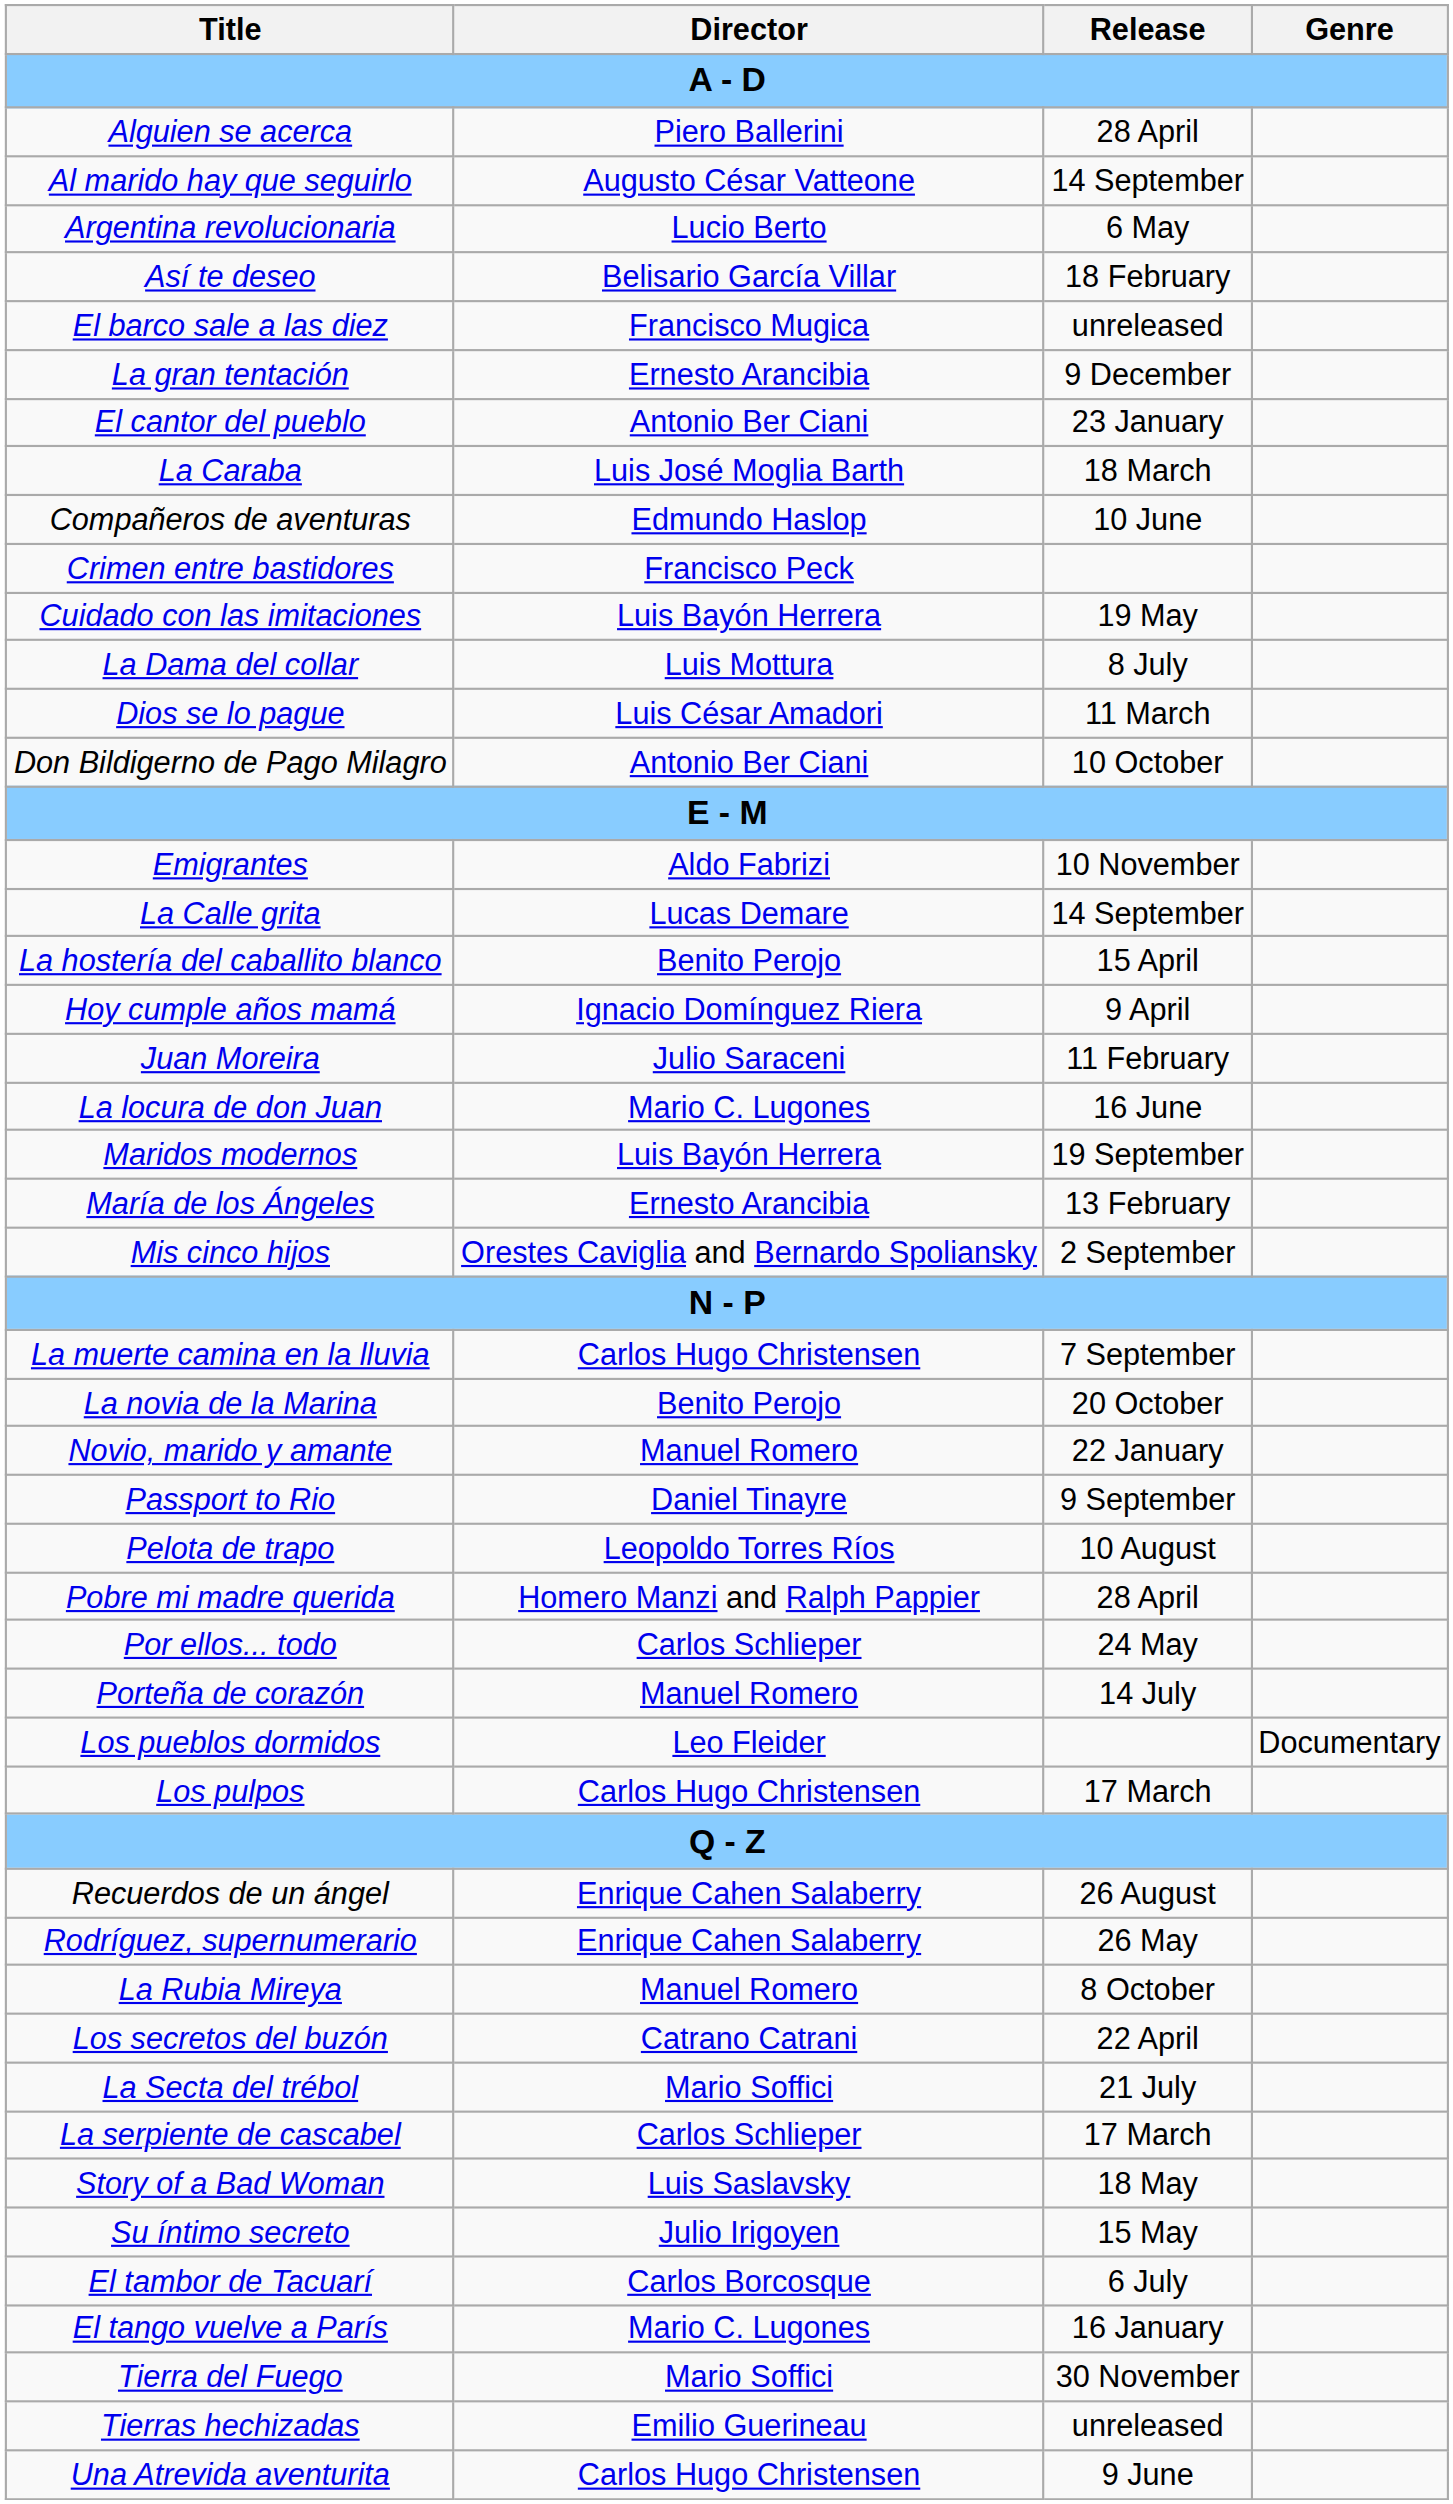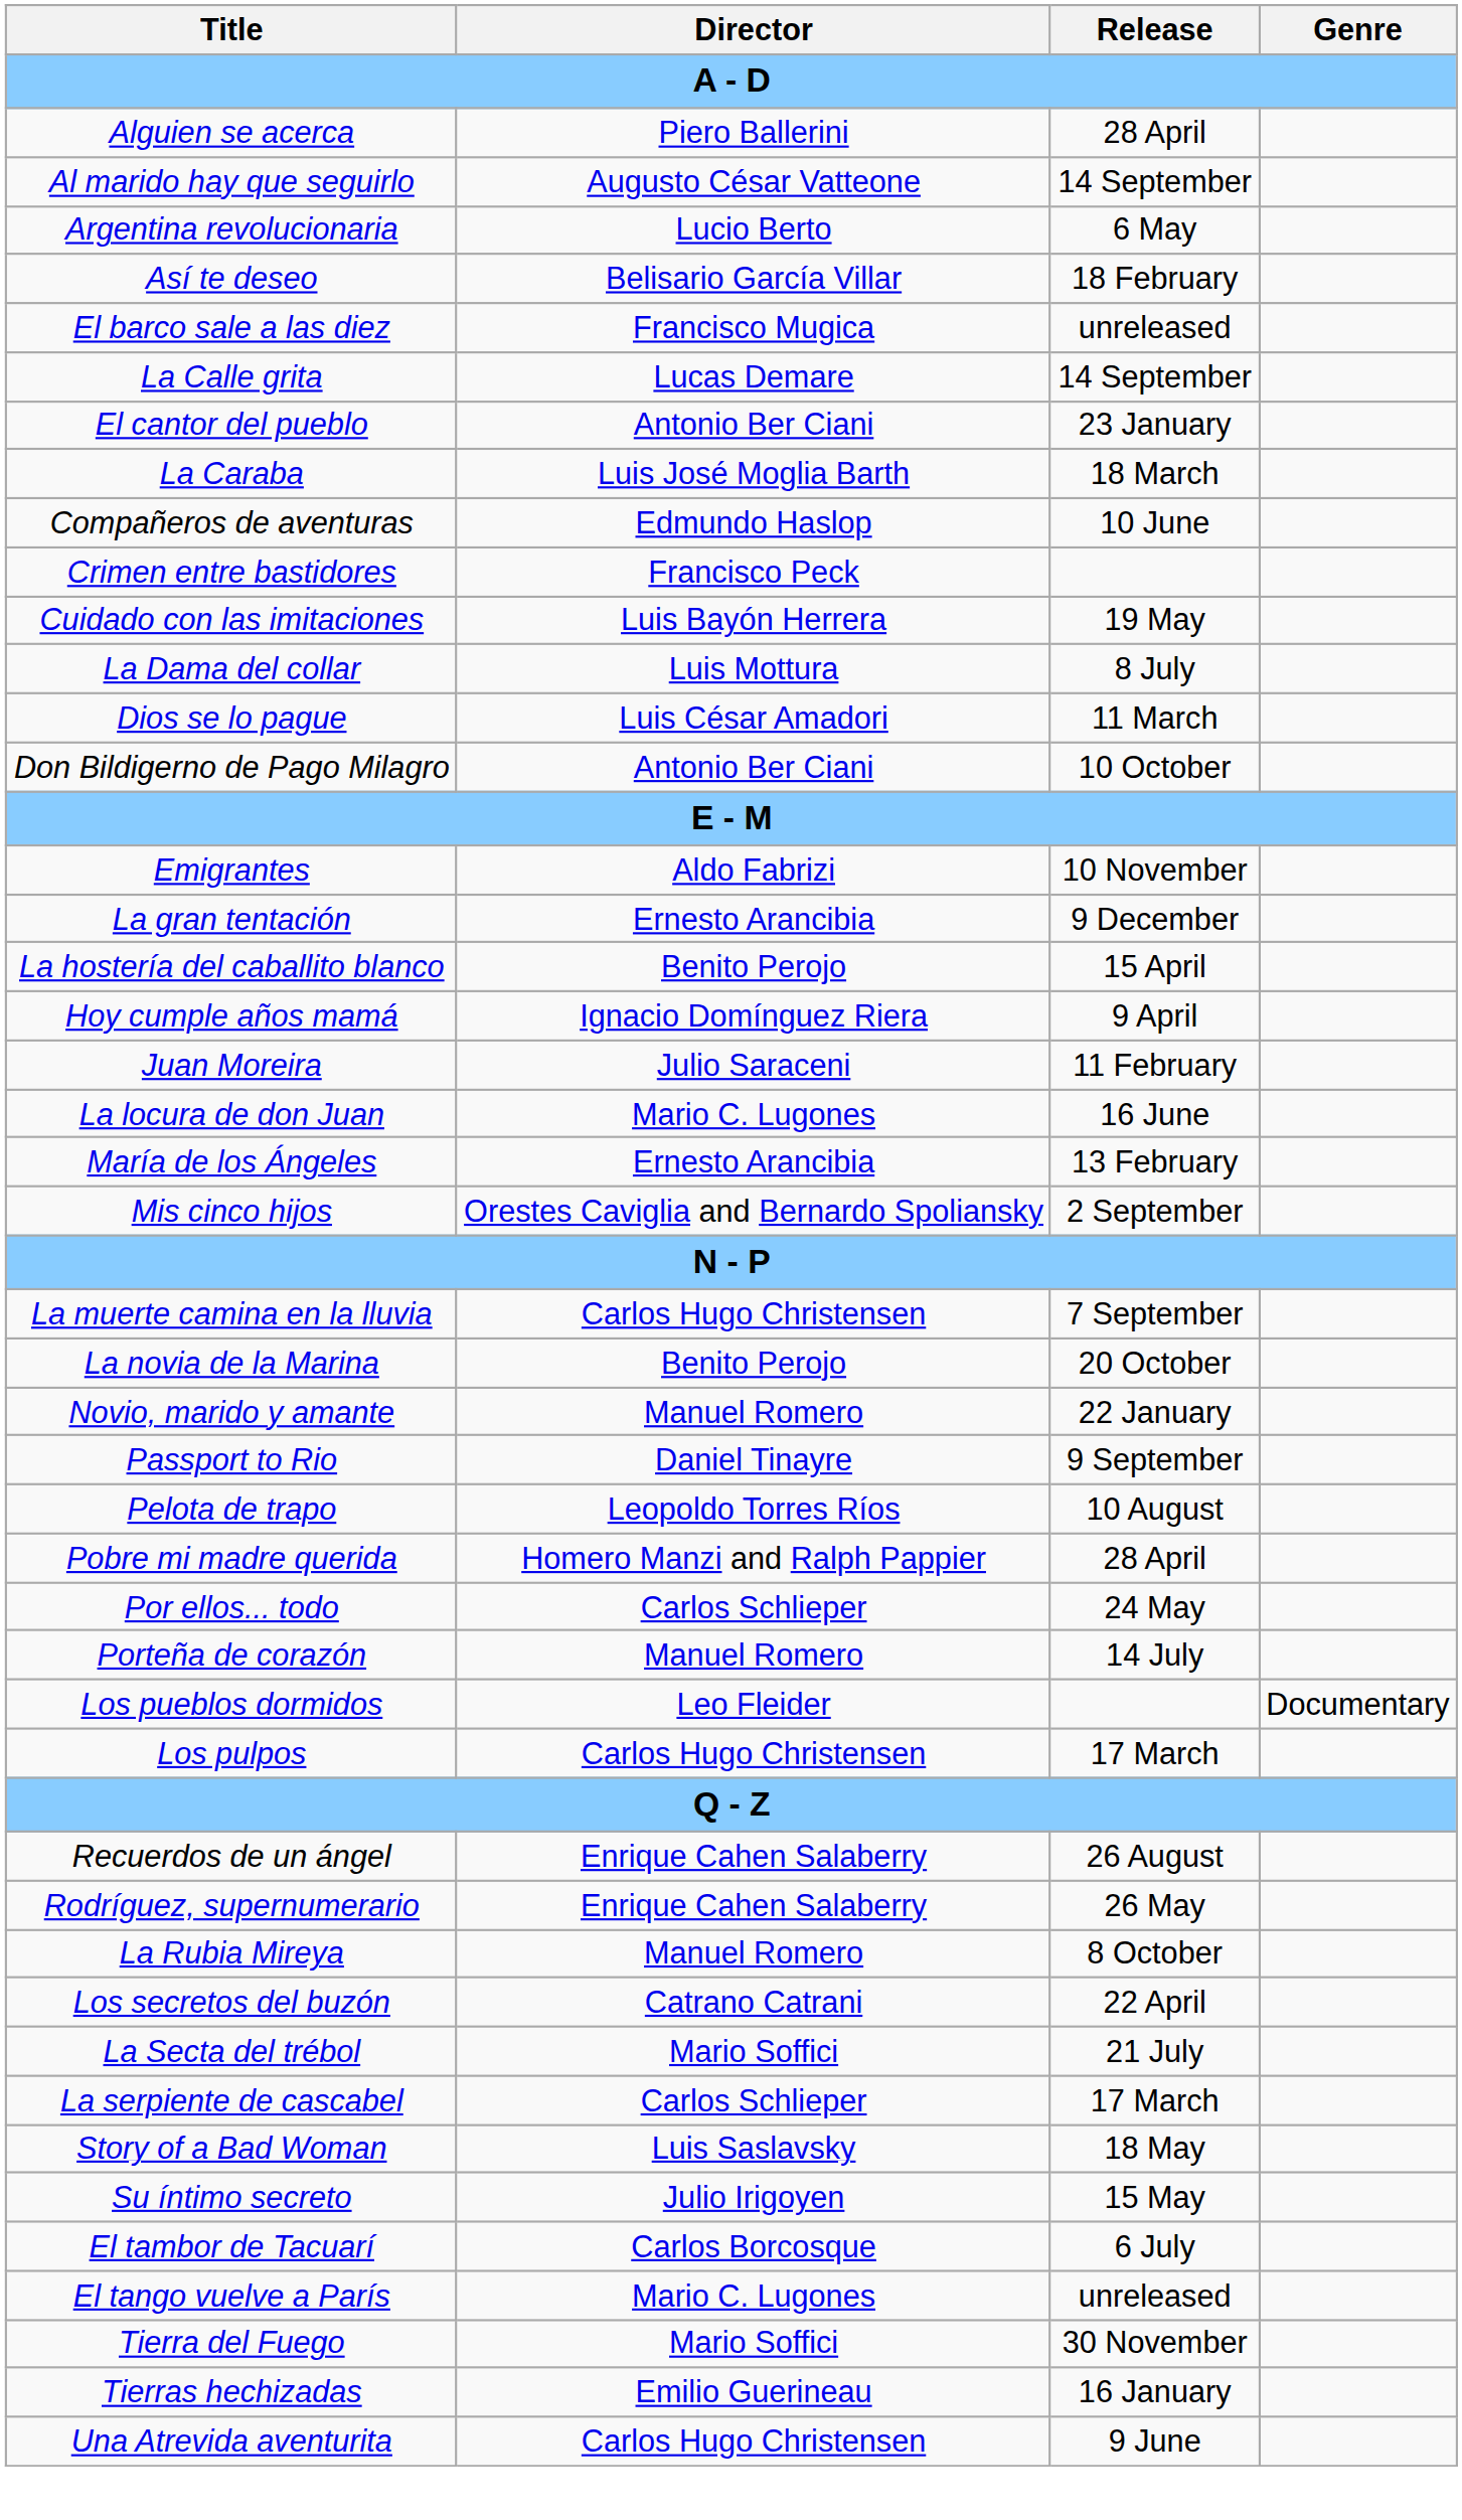 <table class="wikitable" style="margin:1em 0 1em 1em; text-align: center; font-size: 90%;">
 <tr>
 <th scope="col">Title</th>
 <th scope="col">Director</th>
 <th scope="col">Release</th>
 <th scope="col">Genre</th>
 </tr>
 <tr>
 <th colspan="4" style="background-color:#88ccff; font-size:110%;"><strong>A  -  D</strong></th>
 </tr>
 <tr>
 <td><em><a href='#'>Alguien se acerca</a></em></td>
 <td><a href='#'>Piero Ballerini</a></td>
 <td>28 April</td>
 <td></td>
 </tr>
 <tr>
 <td><em><a href='#'>Al marido hay que seguirlo</a></em></td>
 <td><a href='#'>Augusto César Vatteone</a></td>
 <td>14 September</td>
 <td></td>
 </tr>
 <tr>
 <td><em><a href='#'>Argentina revolucionaria</a></em></td>
 <td><a href='#'>Lucio Berto</a></td>
 <td>6 May</td>
 <td></td>
 </tr>
 <tr>
 <td><em><a href='#'>Así te deseo</a></em></td>
 <td><a href='#'>Belisario García Villar</a></td>
 <td>18 February</td>
 <td></td>
 </tr>
 <tr>
 <td><em><a href='#'>El barco sale a las diez</a></em></td>
 <td><a href='#'>Francisco Mugica</a></td>
 <td>unreleased</td>
 <td></td>
 </tr>
 <tr>
-<td><em><a href='#'>La gran tentación</a></em></td>
-<td><a href='#'>Ernesto Arancibia</a></td>
-<td>9 December</td>
+<td><em><a href='#'>La Calle grita</a></em></td>
+<td><a href='#'>Lucas Demare</a></td>
+<td>14 September</td>
 <td></td>
 </tr>
 <tr>
 <td><em><a href='#'>El cantor del pueblo</a></em></td>
 <td><a href='#'>Antonio Ber Ciani</a></td>
 <td>23 January</td>
 <td></td>
 </tr>
 <tr>
 <td><em><a href='#'>La Caraba</a></em></td>
 <td><a href='#'>Luis José Moglia Barth</a></td>
 <td>18 March</td>
 <td></td>
 </tr>
 <tr>
 <td><em>Compañeros de aventuras</em></td>
 <td><a href='#'>Edmundo Haslop</a></td>
 <td>10 June</td>
 <td></td>
 </tr>
 <tr>
 <td><em><a href='#'>Crimen entre bastidores</a></em></td>
 <td><a href='#'>Francisco Peck</a></td>
 <td></td>
 <td></td>
 </tr>
 <tr>
 <td><em><a href='#'>Cuidado con las imitaciones</a></em></td>
 <td><a href='#'>Luis Bayón Herrera</a></td>
 <td>19 May</td>
 <td></td>
 </tr>
 <tr>
 <td><em><a href='#'>La Dama del collar</a></em></td>
 <td><a href='#'>Luis Mottura</a></td>
 <td>8 July</td>
 <td></td>
 </tr>
 <tr>
 <td><em><a href='#'>Dios se lo pague</a></em></td>
 <td><a href='#'>Luis César Amadori</a></td>
 <td>11 March</td>
 <td></td>
 </tr>
 <tr>
 <td><em>Don Bildigerno de Pago Milagro</em></td>
 <td><a href='#'>Antonio Ber Ciani</a></td>
 <td>10 October</td>
 <td></td>
 </tr>
 <tr>
 <th colspan="4" style="background-color:#88ccff; font-size:110%;"><strong>E  -  M</strong></th>
 </tr>
 <tr>
 <td><em><a href='#'>Emigrantes</a></em></td>
 <td><a href='#'>Aldo Fabrizi</a></td>
 <td>10 November</td>
 <td></td>
 </tr>
 <tr>
-<td><em><a href='#'>La Calle grita</a></em></td>
-<td><a href='#'>Lucas Demare</a></td>
-<td>14 September</td>
+<td><em><a href='#'>La gran tentación</a></em></td>
+<td><a href='#'>Ernesto Arancibia</a></td>
+<td>9 December</td>
 <td></td>
 </tr>
 <tr>
 <td><em><a href='#'>La hostería del caballito blanco</a></em></td>
 <td><a href='#'>Benito Perojo</a></td>
 <td>15 April</td>
 <td></td>
 </tr>
 <tr>
 <td><em><a href='#'>Hoy cumple años mamá</a></em></td>
 <td><a href='#'>Ignacio Domínguez Riera</a></td>
 <td>9 April</td>
 <td></td>
 </tr>
 <tr>
 <td><em><a href='#'>Juan Moreira</a></em></td>
 <td><a href='#'>Julio Saraceni</a></td>
 <td>11 February</td>
 <td></td>
 </tr>
 <tr>
 <td><em><a href='#'>La locura de don Juan</a></em></td>
 <td><a href='#'>Mario C. Lugones</a></td>
 <td>16 June</td>
-<td></td>
-</tr>
-<tr>
-<td><em><a href='#'>Maridos modernos</a></em></td>
-<td><a href='#'>Luis Bayón Herrera</a></td>
-<td>19 September</td>
 <td></td>
 </tr>
 <tr>
 <td><em><a href='#'>María de los Ángeles</a></em></td>
 <td><a href='#'>Ernesto Arancibia</a></td>
 <td>13 February</td>
 <td></td>
 </tr>
 <tr>
 <td><em><a href='#'>Mis cinco hijos</a></em></td>
 <td><a href='#'>Orestes Caviglia</a> and <a href='#'>Bernardo Spoliansky</a></td>
 <td>2 September</td>
 <td></td>
 </tr>
 <tr>
 <th colspan="4" style="background-color:#88ccff; font-size:110%;"><strong>N  -  P</strong></th>
 </tr>
 <tr>
 <td><em><a href='#'>La muerte camina en la lluvia</a></em></td>
 <td><a href='#'>Carlos Hugo Christensen</a></td>
 <td>7 September</td>
 <td></td>
 </tr>
 <tr>
 <td><em><a href='#'>La novia de la Marina</a></em></td>
 <td><a href='#'>Benito Perojo</a></td>
 <td>20 October</td>
 <td></td>
 </tr>
 <tr>
 <td><em><a href='#'>Novio, marido y amante</a></em></td>
 <td><a href='#'>Manuel Romero</a></td>
 <td>22 January</td>
 <td></td>
 </tr>
 <tr>
 <td><em><a href='#'>Passport to Rio</a></em></td>
 <td><a href='#'>Daniel Tinayre</a></td>
 <td>9 September</td>
 <td></td>
 </tr>
 <tr>
 <td><em><a href='#'>Pelota de trapo</a></em></td>
 <td><a href='#'>Leopoldo Torres Ríos</a></td>
 <td>10 August</td>
 <td></td>
 </tr>
 <tr>
 <td><em><a href='#'>Pobre mi madre querida</a></em></td>
 <td><a href='#'>Homero Manzi</a> and <a href='#'>Ralph Pappier</a></td>
 <td>28 April</td>
 <td></td>
 </tr>
 <tr>
 <td><em><a href='#'>Por ellos... todo</a></em></td>
 <td><a href='#'>Carlos Schlieper</a></td>
 <td>24 May</td>
 <td></td>
 </tr>
 <tr>
 <td><em><a href='#'>Porteña de corazón</a></em></td>
 <td><a href='#'>Manuel Romero</a></td>
 <td>14 July</td>
 <td></td>
 </tr>
 <tr>
 <td><em><a href='#'>Los pueblos dormidos</a></em></td>
 <td><a href='#'>Leo Fleider</a></td>
 <td></td>
 <td>Documentary</td>
 </tr>
 <tr>
 <td><em><a href='#'>Los pulpos</a></em></td>
 <td><a href='#'>Carlos Hugo Christensen</a></td>
 <td>17 March</td>
 <td></td>
 </tr>
 <tr>
 <th colspan="4" style="background-color:#88ccff; font-size:110%;"><strong>Q  -  Z</strong></th>
 </tr>
 <tr>
 <td><em>Recuerdos de un ángel</em></td>
 <td><a href='#'>Enrique Cahen Salaberry</a></td>
 <td>26 August</td>
 <td></td>
 </tr>
 <tr>
 <td><em><a href='#'>Rodríguez, supernumerario</a></em></td>
 <td><a href='#'>Enrique Cahen Salaberry</a></td>
 <td>26 May</td>
 <td></td>
 </tr>
 <tr>
 <td><em><a href='#'>La Rubia Mireya</a></em></td>
 <td><a href='#'>Manuel Romero</a></td>
 <td>8 October</td>
 <td></td>
 </tr>
 <tr>
 <td><em><a href='#'>Los secretos del buzón</a></em></td>
 <td><a href='#'>Catrano Catrani</a></td>
 <td>22 April</td>
 <td></td>
 </tr>
 <tr>
 <td><em><a href='#'>La Secta del trébol</a></em></td>
 <td><a href='#'>Mario Soffici</a></td>
 <td>21 July</td>
 <td></td>
 </tr>
 <tr>
 <td><em><a href='#'>La serpiente de cascabel</a></em></td>
 <td><a href='#'>Carlos Schlieper</a></td>
 <td>17 March</td>
 <td></td>
 </tr>
 <tr>
 <td><em><a href='#'>Story of a Bad Woman</a></em></td>
 <td><a href='#'>Luis Saslavsky</a></td>
 <td>18 May</td>
 <td></td>
 </tr>
 <tr>
 <td><em><a href='#'>Su íntimo secreto</a></em></td>
 <td><a href='#'>Julio Irigoyen</a></td>
 <td>15 May</td>
 <td></td>
 </tr>
 <tr>
 <td><em><a href='#'>El tambor de Tacuarí</a></em></td>
 <td><a href='#'>Carlos Borcosque</a></td>
 <td>6 July</td>
 <td></td>
 </tr>
 <tr>
 <td><em><a href='#'>El tango vuelve a París</a></em></td>
 <td><a href='#'>Mario C. Lugones</a></td>
-<td>16 January</td>
+<td>unreleased</td>
 <td></td>
 </tr>
 <tr>
 <td><em><a href='#'>Tierra del Fuego</a></em></td>
 <td><a href='#'>Mario Soffici</a></td>
 <td>30 November</td>
 <td></td>
 </tr>
 <tr>
 <td><em><a href='#'>Tierras hechizadas</a></em></td>
 <td><a href='#'>Emilio Guerineau</a></td>
-<td>unreleased</td>
+<td>16 January</td>
 <td></td>
 </tr>
 <tr>
 <td><em><a href='#'>Una Atrevida aventurita</a></em></td>
 <td><a href='#'>Carlos Hugo Christensen</a></td>
 <td>9 June</td>
 <td></td>
 </tr>
 </table>
